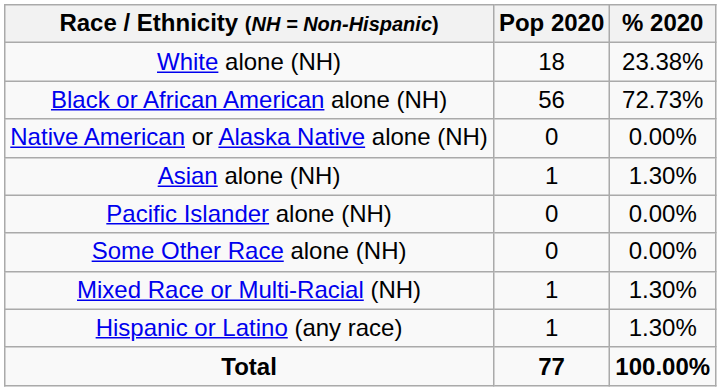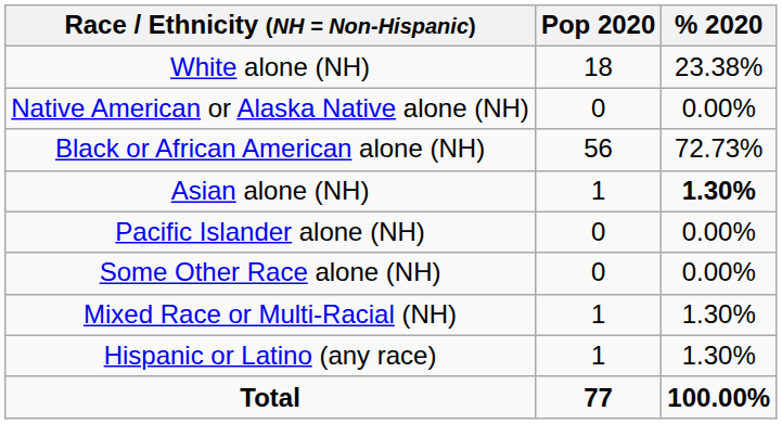 <table class="wikitable" style="text-align:center;">
 <tr>
 <th>Race / Ethnicity <small>(<em>NH = Non-Hispanic</em>)</small></th>
 <th>Pop 2020</th>
 <th>% 2020</th>
 </tr>
 <tr>
 <td><a href='#'>White</a> alone (NH)</td>
 <td>18</td>
 <td>23.38%</td>
 </tr>
 <tr>
+<td><a href='#'>Native American</a> or <a href='#'>Alaska Native</a> alone (NH)</td>
+<td>0</td>
+<td>0.00%</td>
+</tr>
+<tr>
 <td><a href='#'>Black or African American</a> alone (NH)</td>
 <td>56</td>
 <td>72.73%</td>
 </tr>
 <tr>
-<td><a href='#'>Native American</a> or <a href='#'>Alaska Native</a> alone (NH)</td>
-<td>0</td>
-<td>0.00%</td>
-</tr>
-<tr>
 <td><a href='#'>Asian</a> alone (NH)</td>
 <td>1</td>
-<td>1.30%</td>
+<td><strong>1.30%</strong></td>
 </tr>
 <tr>
 <td><a href='#'>Pacific Islander</a> alone (NH)</td>
 <td>0</td>
 <td>0.00%</td>
 </tr>
 <tr>
 <td><a href='#'>Some Other Race</a> alone (NH)</td>
 <td>0</td>
 <td>0.00%</td>
 </tr>
 <tr>
 <td><a href='#'>Mixed Race or Multi-Racial</a> (NH)</td>
 <td>1</td>
 <td>1.30%</td>
 </tr>
 <tr>
 <td><a href='#'>Hispanic or Latino</a> (any race)</td>
 <td>1</td>
 <td>1.30%</td>
 </tr>
 <tr>
 <td><strong>Total</strong></td>
 <td><strong>77</strong></td>
 <td><strong>100.00%</strong></td>
 </tr>
 </table>
